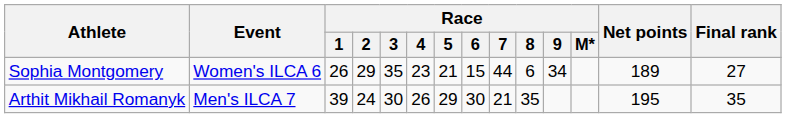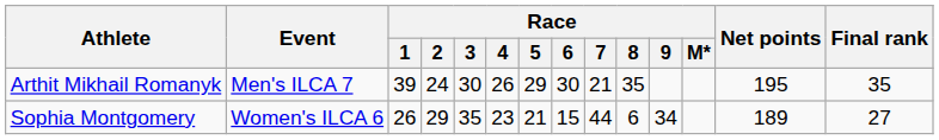 <table class="wikitable" style="font-size:90%">
 <tr>
 <th rowspan="2">Athlete</th>
 <th rowspan="2">Event</th>
 <th colspan=10>Race</th>
 <th rowspan=2>Net points</th>
 <th rowspan=2>Final rank</th>
 </tr>
 <tr style="font-size:95%">
 <th>1</th>
 <th>2</th>
 <th>3</th>
 <th>4</th>
 <th>5</th>
 <th>6</th>
 <th>7</th>
 <th>8</th>
 <th>9</th>
 <th>M*</th>
 </tr>
 <tr align=center>
+<td align=left><a href='#'>Arthit Mikhail Romanyk</a></td>
+<td align=left><a href='#'>Men's ILCA 7</a></td>
+<td>39</td>
+<td>24</td>
+<td>30</td>
+<td>26</td>
+<td>29</td>
+<td>30</td>
+<td>21</td>
+<td>35</td>
+<td></td>
+<td></td>
+<td>195</td>
+<td>35</td>
+</tr>
+<tr align=center>
 <td align=left><a href='#'>Sophia Montgomery</a></td>
 <td align=left><a href='#'>Women's ILCA 6</a></td>
 <td>26</td>
 <td>29</td>
 <td>35</td>
 <td>23</td>
 <td>21</td>
 <td>15</td>
 <td>44</td>
 <td>6</td>
 <td>34</td>
 <td></td>
 <td>189</td>
 <td>27</td>
 </tr>
-<tr align=center>
-<td align=left><a href='#'>Arthit Mikhail Romanyk</a></td>
-<td align=left><a href='#'>Men's ILCA 7</a></td>
-<td>39</td>
-<td>24</td>
-<td>30</td>
-<td>26</td>
-<td>29</td>
-<td>30</td>
-<td>21</td>
-<td>35</td>
-<td></td>
-<td></td>
-<td>195</td>
-<td>35</td>
-</tr>
 </table>
